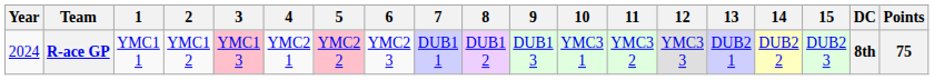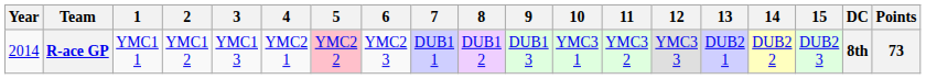 <table class="wikitable" style="text-align:center; font-size:85%">
 <tr>
 <th>Year</th>
 <th>Team</th>
 <th>1</th>
 <th>2</th>
 <th>3</th>
 <th>4</th>
 <th>5</th>
 <th>6</th>
 <th>7</th>
 <th>8</th>
 <th>9</th>
 <th>10</th>
 <th>11</th>
 <th>12</th>
 <th>13</th>
 <th>14</th>
 <th>15</th>
 <th>DC</th>
 <th>Points</th>
 </tr>
 <tr>
-<td><a href='#'>2024</a></td>
+<td><a href='#'>2014</a></td>
 <th nowrap><a href='#'>R-ace GP</a></th>
 <td><a href='#'>YMC1<br>1</a></td>
 <td><a href='#'>YMC1<br>2</a></td>
-<td style="background: pink;"><a href='#'>YMC1<br>3</a></td>
+<td><a href='#'>YMC1<br>3</a></td>
 <td><a href='#'>YMC2<br>1</a></td>
 <td style="background: pink;"><a href='#'>YMC2<br>2</a></td>
 <td><a href='#'>YMC2<br>3</a></td>
 <td style="background:#CFCFFF;"><a href='#'>DUB1<br>1</a><br></td>
 <td style="background:#EFCFFF;"><a href='#'>DUB1<br>2</a><br></td>
 <td style="background:#DFFFDF;"><a href='#'>DUB1<br>3</a><br></td>
 <td style="background:#DFFFDF;"><a href='#'>YMC3<br>1</a><br></td>
 <td style="background:#DFFFDF;"><a href='#'>YMC3<br>2</a><br></td>
 <td style="background:#DFDFDF;"><a href='#'>YMC3<br>3</a><br></td>
 <td style="background:#CFCFFF;"><a href='#'>DUB2<br>1</a><br></td>
 <td style="background:#FFFFBF;"><a href='#'>DUB2<br>2</a><br></td>
 <td style="background:#DFFFDF;"><a href='#'>DUB2<br>3</a><br></td>
 <th>8th</th>
-<th>75</th>
+<th>73</th>
 </tr>
 </table>
